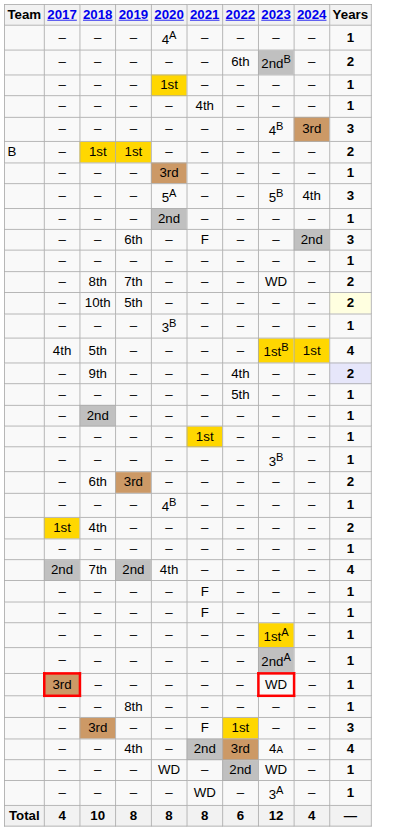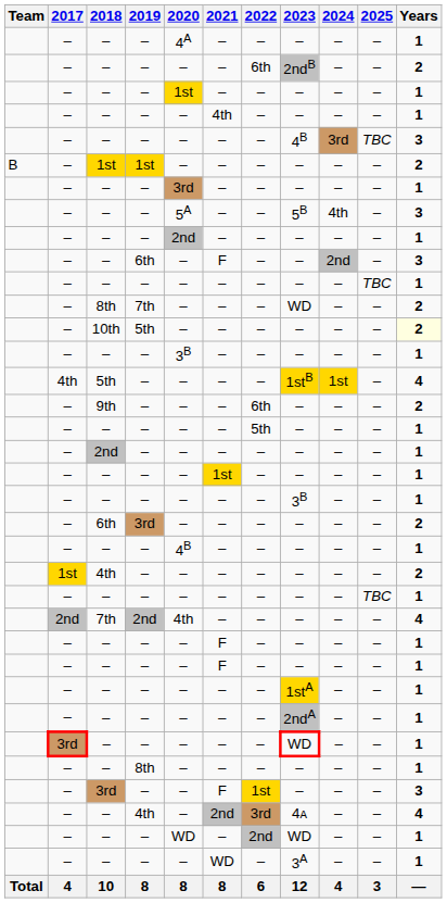 <table class="wikitable" style="text-align:center">
 <tr>
 <th>Team</th>
 <th><a href='#'>2017</a></th>
 <th><a href='#'>2018</a></th>
 <th><a href='#'>2019</a></th>
 <th><a href='#'>2020</a></th>
 <th><a href='#'>2021</a></th>
 <th><a href='#'>2022</a></th>
 <th><a href='#'>2023</a></th>
 <th><a href='#'>2024</a></th>
+<th><a href='#'>2025</a></th>
 <th>Years</th>
 </tr>
 <tr>
 <td align="left"></td>
 <td>–</td>
 <td>–</td>
 <td>–</td>
 <td>4<sup>A</sup></td>
+<td>–</td>
 <td>–</td>
 <td>–</td>
 <td>–</td>
 <td>–</td>
 <td><strong>1</strong></td>
 </tr>
 <tr>
 <td align="left"></td>
 <td>–</td>
 <td>–</td>
 <td>–</td>
 <td>–</td>
 <td>–</td>
 <td>6th</td>
 <td bgcolor=silver>2nd<sup>B</sup></td>
 <td>–</td>
+<td>–</td>
 <td><strong>2</strong></td>
 </tr>
 <tr>
 <td align="left"></td>
 <td>–</td>
 <td>–</td>
 <td>–</td>
 <td bgcolor=gold>1st</td>
+<td>–</td>
 <td>–</td>
 <td>–</td>
 <td>–</td>
 <td>–</td>
 <td><strong>1</strong></td>
 </tr>
 <tr>
 <td align="left"></td>
 <td>–</td>
 <td>–</td>
 <td>–</td>
 <td>–</td>
 <td>4th</td>
 <td>–</td>
 <td>–</td>
 <td>–</td>
+<td>–</td>
 <td><strong>1</strong></td>
 </tr>
 <tr>
 <td align="left"></td>
 <td>–</td>
 <td>–</td>
 <td>–</td>
 <td>–</td>
 <td>–</td>
 <td>–</td>
 <td>4<sup>B</sup></td>
 <td bgcolor=#cc9966>3rd</td>
+<td><em>TBC</em></td>
 <td><strong>3</strong></td>
 </tr>
 <tr>
 <td align="left"> B</td>
 <td>–</td>
 <td bgcolor=gold>1st</td>
 <td bgcolor=gold>1st</td>
+<td>–</td>
 <td>–</td>
 <td>–</td>
 <td>–</td>
 <td>–</td>
 <td>–</td>
 <td><strong>2</strong></td>
 </tr>
 <tr>
 <td align="left"></td>
 <td>–</td>
 <td>–</td>
 <td>–</td>
 <td bgcolor=#cc9966>3rd</td>
 <td>–</td>
 <td>–</td>
 <td>–</td>
 <td>–</td>
+<td>–</td>
 <td><strong>1</strong></td>
 </tr>
 <tr>
 <td align="left"></td>
 <td>–</td>
 <td>–</td>
 <td>–</td>
 <td>5<sup>A</sup></td>
 <td>–</td>
 <td>–</td>
 <td>5<sup>B</sup></td>
 <td>4th</td>
+<td>–</td>
 <td><strong>3</strong></td>
 </tr>
 <tr>
 <td align="left"></td>
 <td>–</td>
 <td>–</td>
 <td>–</td>
 <td bgcolor=silver>2nd</td>
+<td>–</td>
 <td>–</td>
 <td>–</td>
 <td>–</td>
 <td>–</td>
 <td><strong>1</strong></td>
 </tr>
 <tr>
 <td align="left"></td>
 <td>–</td>
 <td>–</td>
 <td>6th</td>
 <td>–</td>
 <td>F</td>
 <td>–</td>
 <td>–</td>
 <td bgcolor=silver>2nd</td>
+<td>–</td>
 <td><strong>3</strong></td>
 </tr>
 <tr>
 <td align="left"></td>
 <td>–</td>
 <td>–</td>
 <td>–</td>
 <td>–</td>
 <td>–</td>
 <td>–</td>
 <td>–</td>
 <td>–</td>
+<td><em>TBC</em></td>
 <td><strong>1</strong></td>
 </tr>
 <tr>
 <td align="left"></td>
 <td>–</td>
 <td>8th</td>
 <td>7th</td>
 <td>–</td>
 <td>–</td>
 <td>–</td>
 <td>WD</td>
 <td>–</td>
+<td>–</td>
 <td><strong>2</strong></td>
 </tr>
 <tr>
 <td align="left"></td>
 <td>–</td>
 <td>10th</td>
 <td>5th</td>
+<td>–</td>
 <td>–</td>
 <td>–</td>
 <td>–</td>
 <td>–</td>
 <td>–</td>
 <td style="background: lightyellow;"><strong>2</strong></td>
 </tr>
 <tr>
 <td align="left"></td>
 <td>–</td>
 <td>–</td>
 <td>–</td>
 <td>3<sup>B</sup></td>
 <td>–</td>
 <td>–</td>
 <td>–</td>
 <td>–</td>
+<td>–</td>
 <td><strong>1</strong></td>
 </tr>
 <tr>
 <td align="left"></td>
 <td>4th</td>
 <td>5th</td>
 <td>–</td>
 <td>–</td>
 <td>–</td>
 <td>–</td>
 <td bgcolor=gold>1st<sup>B</sup></td>
 <td bgcolor=gold>1st</td>
+<td>–</td>
 <td><strong>4</strong></td>
 </tr>
 <tr>
 <td align="left"></td>
 <td>–</td>
 <td>9th</td>
 <td>–</td>
 <td>–</td>
 <td>–</td>
-<td>4th</td>
+<td>6th</td>
 <td>–</td>
 <td>–</td>
-<td style="background: lavender;"><strong>2</strong></td>
+<td>–</td>
+<td><strong>2</strong></td>
 </tr>
 <tr>
 <td align="left"></td>
 <td>–</td>
 <td>–</td>
 <td>–</td>
 <td>–</td>
 <td>–</td>
 <td>5th</td>
 <td>–</td>
 <td>–</td>
+<td>–</td>
 <td><strong>1</strong></td>
 </tr>
 <tr>
 <td align="left"></td>
 <td>–</td>
 <td bgcolor=silver>2nd</td>
+<td>–</td>
 <td>–</td>
 <td>–</td>
 <td>–</td>
 <td>–</td>
 <td>–</td>
 <td>–</td>
 <td><strong>1</strong></td>
 </tr>
 <tr>
 <td align="left"></td>
 <td>–</td>
 <td>–</td>
 <td>–</td>
 <td>–</td>
 <td bgcolor=gold>1st</td>
 <td>–</td>
 <td>–</td>
 <td>–</td>
+<td>–</td>
 <td><strong>1</strong></td>
 </tr>
 <tr>
 <td align="left"></td>
 <td>–</td>
 <td>–</td>
 <td>–</td>
 <td>–</td>
 <td>–</td>
 <td>–</td>
 <td>3<sup>B</sup></td>
 <td>–</td>
+<td>–</td>
 <td><strong>1</strong></td>
 </tr>
 <tr>
 <td align="left"></td>
 <td>–</td>
 <td>6th</td>
 <td bgcolor=#cc9966>3rd</td>
+<td>–</td>
 <td>–</td>
 <td>–</td>
 <td>–</td>
 <td>–</td>
 <td>–</td>
 <td><strong>2</strong></td>
 </tr>
 <tr>
 <td align="left"></td>
 <td>–</td>
 <td>–</td>
 <td>–</td>
 <td>4<sup>B</sup></td>
 <td>–</td>
 <td>–</td>
 <td>–</td>
 <td>–</td>
+<td>–</td>
 <td><strong>1</strong></td>
 </tr>
 <tr>
 <td align="left"></td>
 <td bgcolor=gold>1st</td>
 <td>4th</td>
+<td>–</td>
 <td>–</td>
 <td>–</td>
 <td>–</td>
 <td>–</td>
 <td>–</td>
 <td>–</td>
 <td><strong>2</strong></td>
 </tr>
 <tr>
 <td align="left"></td>
 <td>–</td>
 <td>–</td>
 <td>–</td>
 <td>–</td>
 <td>–</td>
 <td>–</td>
 <td>–</td>
 <td>–</td>
+<td><em>TBC</em></td>
 <td><strong>1</strong></td>
 </tr>
 <tr>
 <td align="left"></td>
 <td bgcolor=silver>2nd</td>
 <td>7th</td>
 <td bgcolor=silver>2nd</td>
 <td>4th</td>
+<td>–</td>
 <td>–</td>
 <td>–</td>
 <td>–</td>
 <td>–</td>
 <td><strong>4</strong></td>
 </tr>
 <tr>
 <td align="left"></td>
 <td>–</td>
 <td>–</td>
 <td>–</td>
 <td>–</td>
 <td>F</td>
 <td>–</td>
 <td>–</td>
 <td>–</td>
+<td>–</td>
 <td><strong>1</strong></td>
 </tr>
 <tr>
 <td align="left"></td>
 <td>–</td>
 <td>–</td>
 <td>–</td>
 <td>–</td>
 <td>F</td>
+<td>–</td>
 <td>–</td>
 <td>–</td>
 <td>–</td>
 <td><strong>1</strong></td>
 </tr>
 <tr>
 <td align="left"></td>
 <td>–</td>
 <td>–</td>
 <td>–</td>
 <td>–</td>
 <td>–</td>
 <td>–</td>
 <td bgcolor=gold>1st<sup>A</sup></td>
 <td>–</td>
+<td>–</td>
 <td><strong>1</strong></td>
 </tr>
 <tr>
 <td align="left"></td>
 <td>–</td>
 <td>–</td>
 <td>–</td>
 <td>–</td>
 <td>–</td>
 <td>–</td>
 <td bgcolor=silver>2nd<sup>A</sup></td>
+<td>–</td>
 <td>–</td>
 <td><strong>1</strong></td>
 </tr>
 <tr>
 <td align="left"></td>
 <td bgcolor=#cc9966 style="border: 3px solid red">3rd</td>
 <td>–</td>
 <td>–</td>
 <td>–</td>
 <td>–</td>
 <td>–</td>
 <td style="border: 3px solid red">WD</td>
 <td>–</td>
+<td>–</td>
 <td><strong>1</strong></td>
 </tr>
 <tr>
 <td align="left"></td>
 <td>–</td>
 <td>–</td>
 <td>8th</td>
+<td>–</td>
 <td>–</td>
 <td>–</td>
 <td>–</td>
 <td>–</td>
 <td>–</td>
 <td><strong>1</strong></td>
 </tr>
 <tr>
 <td align="left"></td>
 <td>–</td>
 <td bgcolor=#cc9966>3rd</td>
 <td>–</td>
 <td>–</td>
 <td>F</td>
 <td bgcolor=gold>1st</td>
 <td>–</td>
 <td>–</td>
+<td>–</td>
 <td><strong>3</strong></td>
 </tr>
 <tr>
 <td align="left"></td>
 <td>–</td>
 <td>–</td>
 <td>4th</td>
 <td>–</td>
 <td bgcolor=silver>2nd</td>
 <td bgcolor=#cc9966>3rd</td>
 <td>4<code>A</code></td>
+<td>–</td>
 <td>–</td>
 <td><strong>4</strong></td>
 </tr>
 <tr>
 <td align="left"></td>
 <td>–</td>
 <td>–</td>
 <td>–</td>
 <td>WD</td>
 <td>–</td>
 <td bgcolor=silver>2nd</td>
 <td>WD</td>
 <td>–</td>
+<td>–</td>
 <td><strong>1</strong></td>
 </tr>
 <tr>
 <td align="left"></td>
 <td>–</td>
 <td>–</td>
 <td>–</td>
 <td>–</td>
 <td>WD</td>
 <td>–</td>
 <td>3<sup>A</sup></td>
+<td>–</td>
 <td>–</td>
 <td><strong>1</strong></td>
 </tr>
 <tr>
 <th>Total</th>
 <th>4</th>
 <th>10</th>
 <th>8</th>
 <th>8</th>
 <th>8</th>
 <th>6</th>
 <th>12</th>
 <th>4</th>
+<th>3</th>
 <th>—</th>
 </tr>
 </table>
